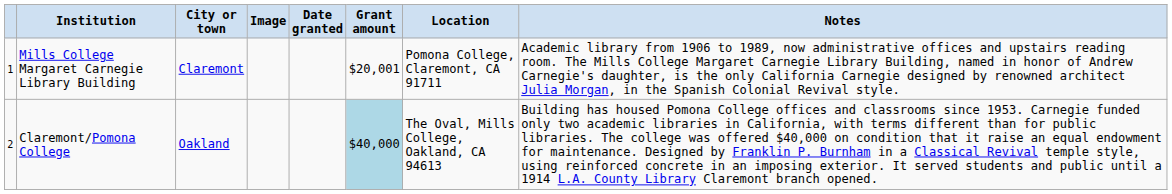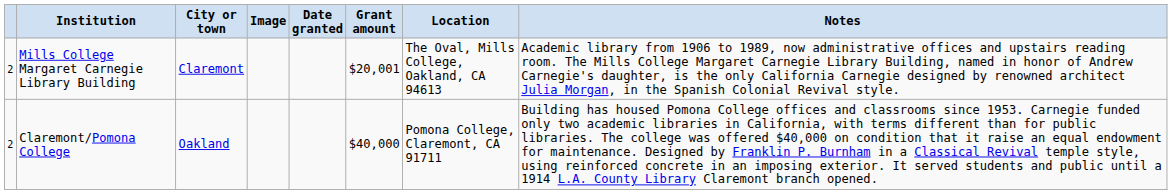 <table class="wikitable sortable" align="center">
 <tr>
 <th style="background-color:#CEE0F2;"></th>
 <th style="background-color:#CEE0F2;">Institution</th>
 <th style="background-color:#CEE0F2;">City or<br>town</th>
 <th style="background-color:#CEE0F2;" class="unsortable">Image</th>
 <th style="background-color:#CEE0F2;">Date<br>granted</th>
 <th style="background-color:#CEE0F2;">Grant<br>amount</th>
 <th style="background-color:#CEE0F2;">Location</th>
 <th style="background-color:#CEE0F2;" class="unsortable">Notes</th>
 </tr>
 <tr ->
-<td align=center><small>1</small></td>
+<td align=center><small>2</small></td>
 <td><a href='#'>Mills College</a> Margaret Carnegie Library Building</td>
 <td><a href='#'>Claremont</a></td>
 <td></td>
 <td></td>
 <td align=right>$20,001</td>
-<td>Pomona College, Claremont, CA 91711</td>
+<td>The Oval, Mills College, Oakland, CA 94613</td>
 <td>Academic library from 1906 to 1989, now administrative offices and upstairs reading room. The Mills College Margaret Carnegie Library Building, named in honor of Andrew Carnegie's daughter, is the only California Carnegie designed by renowned architect <a href='#'>Julia Morgan</a>, in the Spanish Colonial Revival style.</td>
 </tr>
 <tr ->
 <td align=center><small>2</small></td>
 <td>Claremont/<a href='#'>Pomona College</a></td>
 <td><a href='#'>Oakland</a></td>
 <td></td>
 <td></td>
-<td align=right style="background: lightblue;">$40,000</td>
-<td>The Oval, Mills College, Oakland, CA 94613</td>
+<td align=right>$40,000</td>
+<td>Pomona College, Claremont, CA 91711</td>
 <td> Building has housed Pomona College offices and classrooms since 1953. Carnegie funded only two academic libraries in California, with terms different than for public libraries. The college was offered $40,000 on condition that it raise an equal endowment for maintenance. Designed by <a href='#'>Franklin P. Burnham</a> in a <a href='#'>Classical Revival</a> temple style, using reinforced concrete in an imposing exterior. It served students and public until a 1914 <a href='#'>L.A. County Library</a> Claremont branch opened.</td>
 </tr>
 </table>
